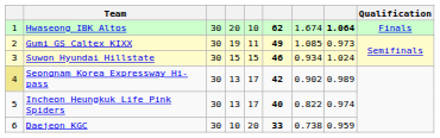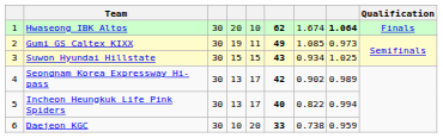 <table class="wikitable" style="text-align:center;">
 <tr>
 <th width=20></th>
 <th width=250>Team</th>
 <th width=20></th>
 <th width=20></th>
 <th width=20></th>
 <th width=35></th>
 <th width=35></th>
 <th width=35></th>
 <th width=50>Qualification</th>
 </tr>
 <tr bgcolor=#ccffcc>
 <td>1</td>
 <td align=left><a href='#'>Hwaseong IBK Altos</a></td>
 <td>30</td>
 <td>20</td>
 <td>10</td>
 <td><strong>62</strong></td>
 <td>1.674</td>
 <td><strong>1.064</strong></td>
 <td><a href='#'>Finals</a></td>
 </tr>
 <tr bgcolor=#fffccc>
 <td>2</td>
 <td align=left><a href='#'>Gumi GS Caltex KIXX</a></td>
 <td>30</td>
 <td>19</td>
 <td>11</td>
 <td><strong>49</strong></td>
 <td>1.085</td>
 <td>0.973</td>
 <td rowspan="2"><a href='#'>Semifinals</a></td>
 </tr>
 <tr bgcolor=#fffccc>
 <td>3</td>
 <td align=left><a href='#'>Suwon Hyundai Hillstate</a></td>
 <td>30</td>
 <td>15</td>
 <td>15</td>
-<td><strong>46</strong></td>
+<td><strong>43</strong></td>
 <td>0.934</td>
-<td>1.024</td>
+<td>1.025</td>
 </tr>
 <tr>
-<td style="background: khaki;">4</td>
+<td>4</td>
 <td align=left><a href='#'>Seongnam Korea Expressway Hi-pass</a></td>
 <td>30</td>
 <td>13</td>
 <td>17</td>
 <td><strong>42</strong></td>
 <td>0.902</td>
 <td>0.989</td>
 <td rowspan="3"></td>
 </tr>
 <tr>
 <td>5</td>
 <td align=left><a href='#'>Incheon Heungkuk Life Pink Spiders</a></td>
 <td>30</td>
 <td>13</td>
 <td>17</td>
 <td><strong>40</strong></td>
 <td>0.822</td>
-<td>0.974</td>
+<td>0.994</td>
 </tr>
 <tr>
 <td>6</td>
 <td align=left><a href='#'>Daejeon KGC</a></td>
 <td>30</td>
 <td>10</td>
 <td>20</td>
 <td><strong>33</strong></td>
 <td>0.738</td>
 <td>0.959</td>
 </tr>
 </table>
